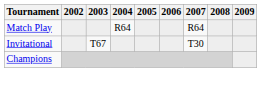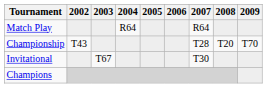 <table class="wikitable" style="text-align:center;">
 <tr>
 <th>Tournament</th>
 <th>2002</th>
 <th>2003</th>
 <th>2004</th>
 <th>2005</th>
 <th>2006</th>
 <th>2007</th>
 <th>2008</th>
 <th>2009</th>
 </tr>
 <tr>
 <td align="left"><a href='#'>Match Play</a></td>
 <td style="background:#eeeeee;"></td>
 <td style="background:#eeeeee;"></td>
 <td>R64</td>
 <td style="background:#eeeeee;"></td>
 <td style="background:#eeeeee;"></td>
 <td>R64</td>
 <td style="background:#eeeeee;"></td>
 <td style="background:#eeeeee;"></td>
 </tr>
 <tr>
+<td align="left"><a href='#'>Championship</a></td>
+<td>T43</td>
+<td style="background:#eeeeee;"></td>
+<td style="background:#eeeeee;"></td>
+<td style="background:#eeeeee;"></td>
+<td style="background:#eeeeee;"></td>
+<td>T28</td>
+<td>T20</td>
+<td>T70</td>
+</tr>
+<tr>
 <td align="left"><a href='#'>Invitational</a></td>
 <td style="background:#eeeeee;"></td>
 <td>T67</td>
 <td style="background:#eeeeee;"></td>
 <td style="background:#eeeeee;"></td>
 <td style="background:#eeeeee;"></td>
 <td>T30</td>
 <td style="background:#eeeeee;"></td>
 <td style="background:#eeeeee;"></td>
 </tr>
 <tr>
 <td align="left"><a href='#'>Champions</a></td>
 <td style="background:#D3D3D3;" colspan=7></td>
 <td style="background:#eeeeee;"></td>
 </tr>
 </table>
